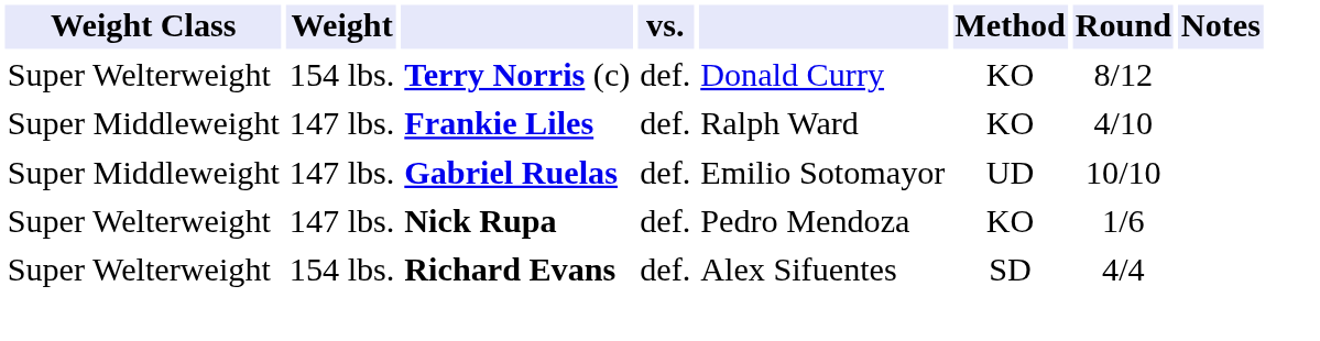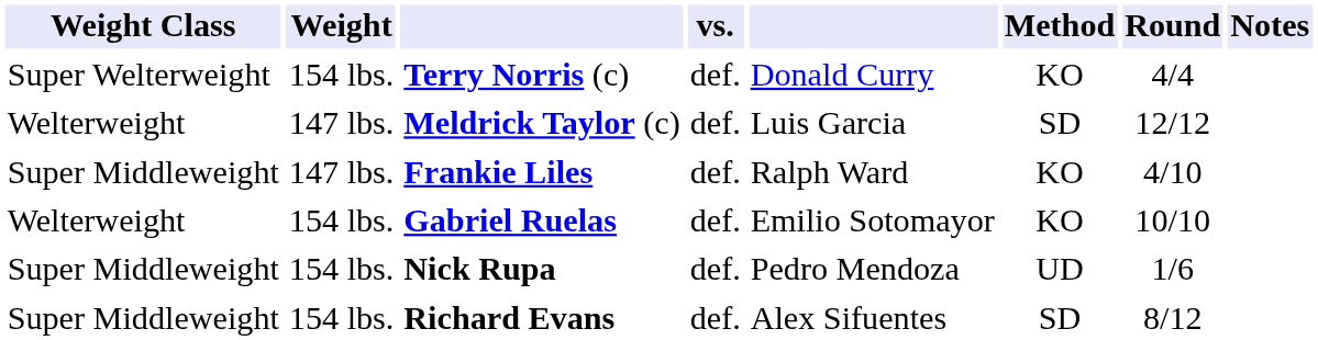 <table class="toccolours" style="font-size: 85%;">
 <tr>
 <th style="background:#e6e8fa; color:#000; text-align:center;">Weight Class</th>
 <th style="background:#e6e8fa; color:#000; text-align:center;">Weight</th>
 <th style="background:#e6e8fa; color:#000; text-align:center;"></th>
 <th style="background:#e6e8fa; color:#000; text-align:center;">vs.</th>
 <th style="background:#e6e8fa; color:#000; text-align:center;"></th>
 <th style="background:#e6e8fa; color:#000; text-align:center;">Method</th>
 <th style="background:#e6e8fa; color:#000; text-align:center;">Round</th>
 <th style="background:#e6e8fa; color:#000; text-align:center;">Notes</th>
 </tr>
 <tr>
 <td>Super Welterweight</td>
 <td>154 lbs.</td>
 <td><strong><a href='#'>Terry Norris</a></strong> (c)</td>
 <td>def.</td>
 <td><a href='#'>Donald Curry</a></td>
 <td align=center>KO</td>
-<td align=center>8/12</td>
+<td align=center>4/4</td>
+<td></td>
+</tr>
+<tr>
+<td>Welterweight</td>
+<td>147 lbs.</td>
+<td><strong><a href='#'>Meldrick Taylor</a></strong> (c)</td>
+<td>def.</td>
+<td>Luis Garcia</td>
+<td align=center>SD</td>
+<td align=center>12/12</td>
 <td></td>
 </tr>
 <tr>
 <td>Super Middleweight</td>
 <td>147 lbs.</td>
 <td><strong><a href='#'>Frankie Liles</a></strong></td>
 <td>def.</td>
 <td>Ralph Ward</td>
 <td align=center>KO</td>
 <td align=center>4/10</td>
 </tr>
 <tr>
-<td>Super Middleweight</td>
-<td>147 lbs.</td>
+<td>Welterweight</td>
+<td>154 lbs.</td>
 <td><strong><a href='#'>Gabriel Ruelas</a></strong></td>
 <td>def.</td>
 <td>Emilio Sotomayor</td>
-<td align=center>UD</td>
+<td align=center>KO</td>
 <td align=center>10/10</td>
 </tr>
 <tr>
-<td>Super Welterweight</td>
-<td>147 lbs.</td>
+<td>Super Middleweight</td>
+<td>154 lbs.</td>
 <td><strong>Nick Rupa</strong></td>
 <td>def.</td>
 <td>Pedro Mendoza</td>
-<td align=center>KO</td>
+<td align=center>UD</td>
 <td align=center>1/6</td>
 </tr>
 <tr>
-<td>Super Welterweight</td>
+<td>Super Middleweight</td>
 <td>154 lbs.</td>
 <td><strong>Richard Evans</strong></td>
 <td>def.</td>
 <td>Alex Sifuentes</td>
 <td align=center>SD</td>
-<td align=center>4/4</td>
+<td align=center>8/12</td>
 </tr>
 </table>
